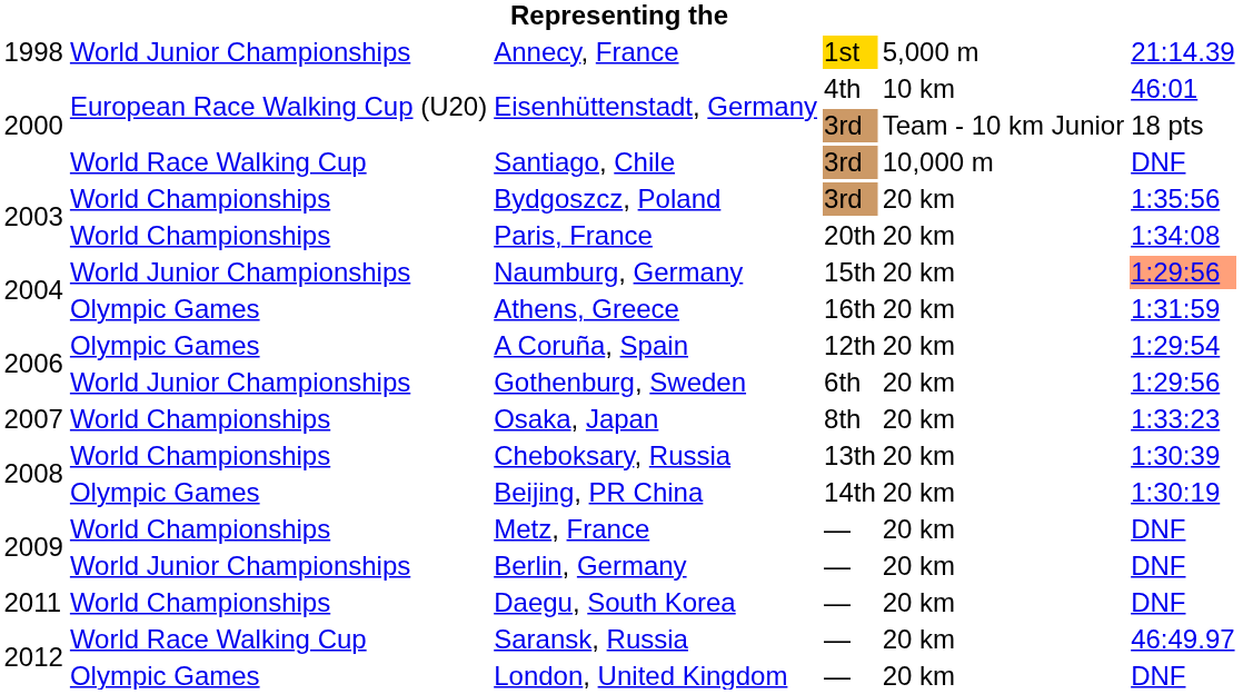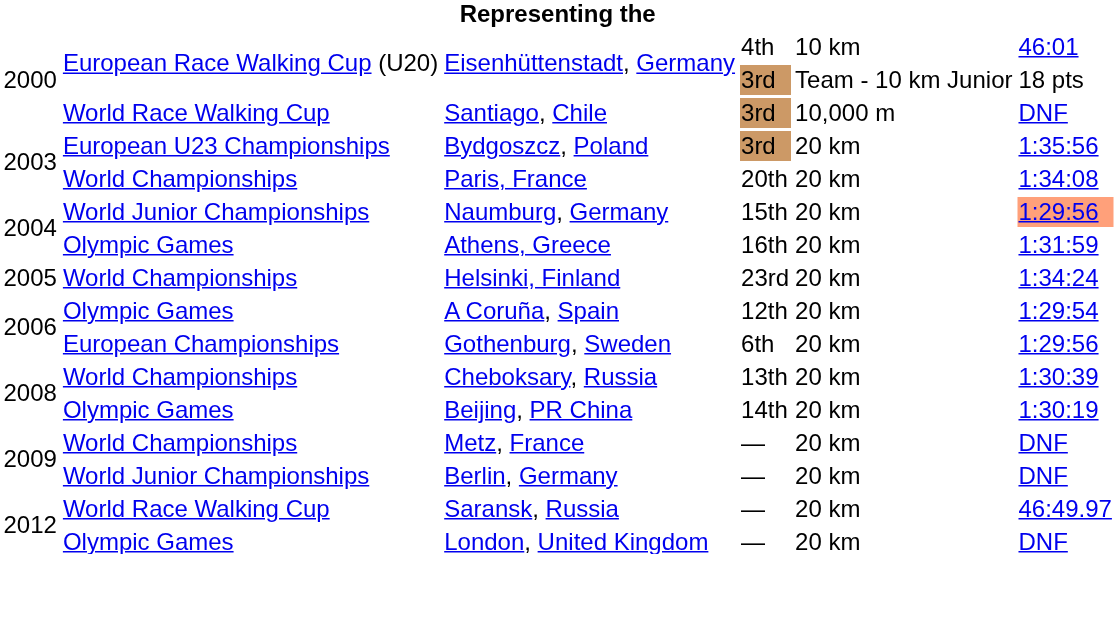 <table>
 <tr>
 <th colspan="6">Representing the </th>
-</tr>
-<tr>
-<td>1998</td>
-<td><a href='#'>World Junior Championships</a></td>
-<td><a href='#'>Annecy</a>, <a href='#'>France</a></td>
-<td bgcolor=gold>1st</td>
-<td>5,000 m</td>
-<td><a href='#'>21:14.39</a></td>
 </tr>
 <tr>
 <td rowspan=3>2000</td>
 <td rowspan=2><a href='#'>European Race Walking Cup</a> (U20)</td>
 <td rowspan=2><a href='#'>Eisenhüttenstadt</a>, <a href='#'>Germany</a></td>
 <td>4th</td>
 <td>10 km</td>
 <td><a href='#'>46:01</a></td>
 </tr>
 <tr>
 <td bgcolor="cc9966">3rd</td>
 <td>Team - 10 km Junior</td>
 <td>18 pts</td>
 </tr>
 <tr>
 <td><a href='#'>World Race Walking Cup</a></td>
 <td><a href='#'>Santiago</a>, <a href='#'>Chile</a></td>
 <td bgcolor=cc9966>3rd</td>
 <td>10,000 m</td>
 <td><a href='#'>DNF</a></td>
 </tr>
 <tr>
 <td rowspan=2>2003</td>
-<td><a href='#'>World Championships</a></td>
+<td><a href='#'>European U23 Championships</a></td>
 <td><a href='#'>Bydgoszcz</a>, <a href='#'>Poland</a></td>
 <td bgcolor="cc9966">3rd</td>
 <td>20 km</td>
 <td><a href='#'>1:35:56</a></td>
 </tr>
 <tr>
 <td><a href='#'>World Championships</a></td>
 <td><a href='#'>Paris, France</a></td>
 <td>20th</td>
 <td>20 km</td>
 <td><a href='#'>1:34:08</a></td>
 </tr>
 <tr>
 <td rowspan=2>2004</td>
 <td><a href='#'>World Junior Championships</a></td>
 <td><a href='#'>Naumburg</a>, <a href='#'>Germany</a></td>
 <td>15th</td>
 <td>20 km</td>
 <td style="background: lightsalmon;"><a href='#'>1:29:56</a></td>
 </tr>
 <tr>
 <td><a href='#'>Olympic Games</a></td>
 <td><a href='#'>Athens, Greece</a></td>
 <td>16th</td>
 <td>20 km</td>
 <td><a href='#'>1:31:59</a></td>
 </tr>
 <tr>
+<td>2005</td>
+<td><a href='#'>World Championships</a></td>
+<td><a href='#'>Helsinki, Finland</a></td>
+<td>23rd</td>
+<td>20 km</td>
+<td><a href='#'>1:34:24</a></td>
+</tr>
+<tr>
 <td rowspan=2>2006</td>
 <td><a href='#'>Olympic Games</a></td>
 <td><a href='#'>A Coruña</a>, <a href='#'>Spain</a></td>
 <td>12th</td>
 <td>20 km</td>
 <td><a href='#'>1:29:54</a></td>
 </tr>
 <tr>
-<td><a href='#'>World Junior Championships</a></td>
+<td><a href='#'>European Championships</a></td>
 <td><a href='#'>Gothenburg</a>, <a href='#'>Sweden</a></td>
 <td>6th</td>
 <td>20 km</td>
 <td><a href='#'>1:29:56</a></td>
-</tr>
-<tr>
-<td>2007</td>
-<td><a href='#'>World Championships</a></td>
-<td><a href='#'>Osaka</a>, <a href='#'>Japan</a></td>
-<td>8th</td>
-<td>20 km</td>
-<td><a href='#'>1:33:23</a></td>
 </tr>
 <tr>
 <td rowspan=2>2008</td>
 <td><a href='#'>World Championships</a></td>
 <td><a href='#'>Cheboksary</a>, <a href='#'>Russia</a></td>
 <td>13th</td>
 <td>20 km</td>
 <td><a href='#'>1:30:39</a></td>
 </tr>
 <tr>
 <td><a href='#'>Olympic Games</a></td>
 <td><a href='#'>Beijing</a>, <a href='#'>PR China</a></td>
 <td>14th</td>
 <td>20 km</td>
 <td><a href='#'>1:30:19</a></td>
 </tr>
 <tr>
 <td rowspan=2>2009</td>
 <td><a href='#'>World Championships</a></td>
 <td><a href='#'>Metz</a>, <a href='#'>France</a></td>
 <td>—</td>
 <td>20 km</td>
 <td><a href='#'>DNF</a></td>
 </tr>
 <tr>
 <td><a href='#'>World Junior Championships</a></td>
 <td><a href='#'>Berlin</a>, <a href='#'>Germany</a></td>
 <td>—</td>
 <td>20 km</td>
 <td><a href='#'>DNF</a></td>
 </tr>
 <tr>
-<td>2011</td>
-<td><a href='#'>World Championships</a></td>
-<td><a href='#'>Daegu</a>, <a href='#'>South Korea</a></td>
-<td>—</td>
-<td>20 km</td>
-<td><a href='#'>DNF</a></td>
-</tr>
-<tr>
 <td rowspan=2>2012</td>
 <td><a href='#'>World Race Walking Cup</a></td>
 <td><a href='#'>Saransk</a>, <a href='#'>Russia</a></td>
 <td>—</td>
 <td>20 km</td>
 <td><a href='#'>46:49.97</a></td>
 </tr>
 <tr>
 <td><a href='#'>Olympic Games</a></td>
 <td><a href='#'>London</a>, <a href='#'>United Kingdom</a></td>
 <td>—</td>
 <td>20 km</td>
 <td><a href='#'>DNF</a></td>
 </tr>
 </table>
